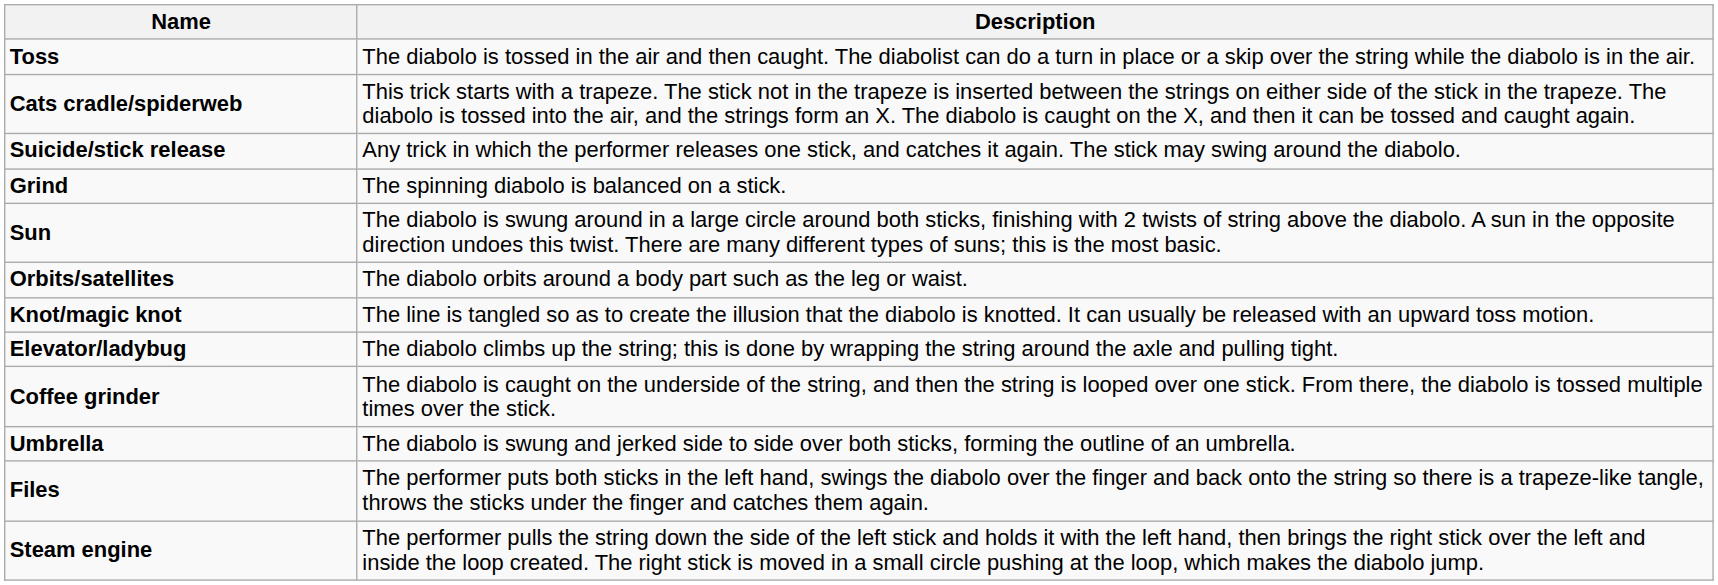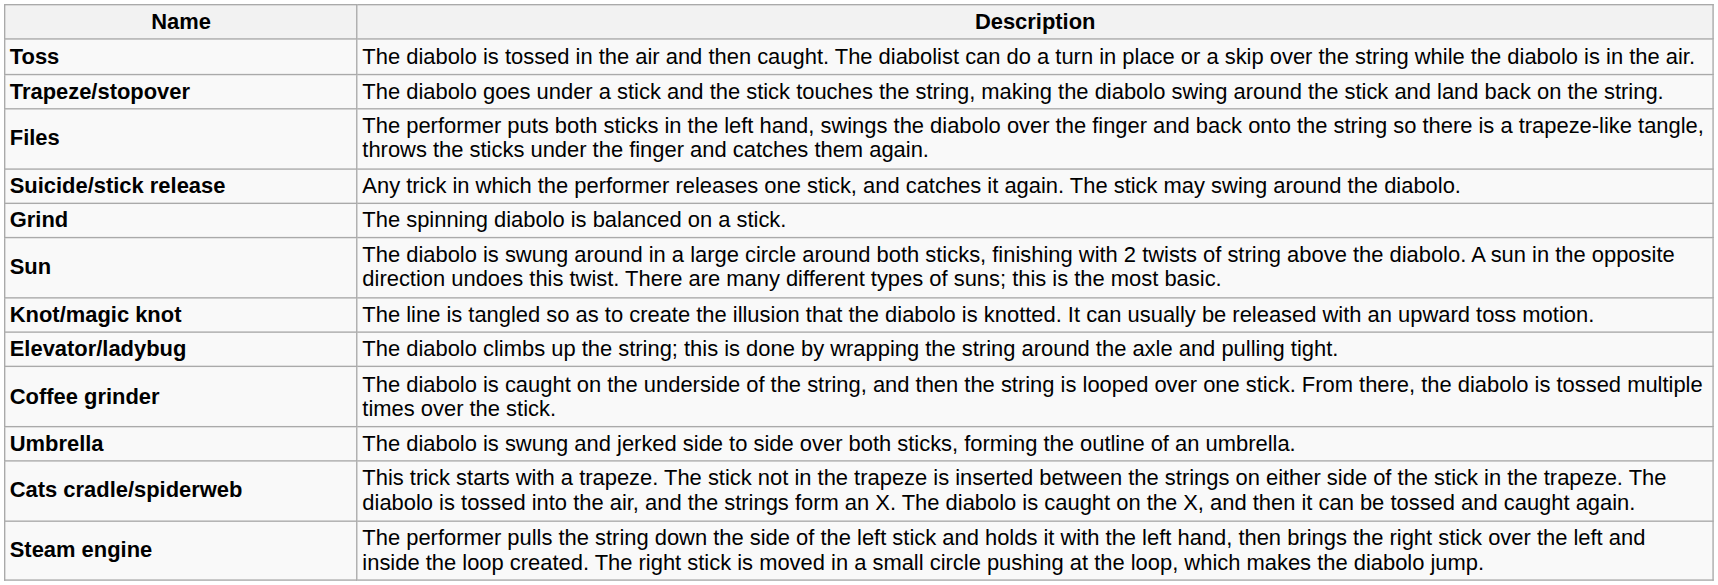 <table class="wikitable">
 <tr>
 <th style="width: 250px;">Name</th>
 <th>Description</th>
 </tr>
 <tr>
 <td><strong>Toss</strong></td>
 <td>The diabolo is tossed in the air and then caught. The diabolist can do a turn in place or a skip over the string while the diabolo is in the air.</td>
 </tr>
 <tr>
-<td><strong>Cats cradle/spiderweb</strong></td>
-<td>This trick starts with a trapeze. The stick not in the trapeze is inserted between the strings on either side of the stick in the trapeze. The diabolo is tossed into the air, and the strings form an X. The diabolo is caught on the X, and then it can be tossed and caught again.</td>
+<td><strong>Trapeze/stopover</strong></td>
+<td>The diabolo goes under a stick and the stick touches the string, making the diabolo swing around the stick and land back on the string.</td>
+</tr>
+<tr>
+<td><strong>Files</strong></td>
+<td>The performer puts both sticks in the left hand, swings the diabolo over the finger and back onto the string so there is a trapeze-like tangle, throws the sticks under the finger and catches them again.</td>
 </tr>
 <tr>
 <td><strong>Suicide/stick release</strong></td>
 <td>Any trick in which the performer releases one stick, and catches it again. The stick may swing around the diabolo.</td>
 </tr>
 <tr>
 <td><strong>Grind</strong></td>
 <td>The spinning diabolo is balanced on a stick.</td>
 </tr>
 <tr>
 <td><strong>Sun</strong></td>
 <td>The diabolo is swung around in a large circle around both sticks, finishing with 2 twists of string above the diabolo. A sun in the opposite direction undoes this twist. There are many different types of suns; this is the most basic.</td>
-</tr>
-<tr>
-<td><strong>Orbits/satellites</strong></td>
-<td>The diabolo orbits around a body part such as the leg or waist.</td>
 </tr>
 <tr>
 <td><strong>Knot/magic knot</strong></td>
 <td>The line is tangled so as to create the illusion that the diabolo is knotted. It can usually be released with an upward toss motion.</td>
 </tr>
 <tr>
 <td><strong>Elevator/ladybug</strong></td>
 <td>The diabolo climbs up the string; this is done by wrapping the string around the axle and pulling tight.</td>
 </tr>
 <tr>
 <td><strong>Coffee grinder</strong></td>
 <td>The diabolo is caught on the underside of the string, and then the string is looped over one stick. From there, the diabolo is tossed multiple times over the stick.</td>
 </tr>
 <tr>
 <td><strong>Umbrella</strong></td>
 <td>The diabolo is swung and jerked side to side over both sticks, forming the outline of an umbrella.</td>
 </tr>
 <tr>
-<td><strong>Files</strong></td>
-<td>The performer puts both sticks in the left hand, swings the diabolo over the finger and back onto the string so there is a trapeze-like tangle, throws the sticks under the finger and catches them again.</td>
+<td><strong>Cats cradle/spiderweb</strong></td>
+<td>This trick starts with a trapeze. The stick not in the trapeze is inserted between the strings on either side of the stick in the trapeze. The diabolo is tossed into the air, and the strings form an X. The diabolo is caught on the X, and then it can be tossed and caught again.</td>
 </tr>
 <tr>
 <td><strong>Steam engine</strong></td>
 <td>The performer pulls the string down the side of the left stick and holds it with the left hand, then brings the right stick over the left and inside the loop created. The right stick is moved in a small circle pushing at the loop, which makes the diabolo jump.</td>
 </tr>
 </table>
